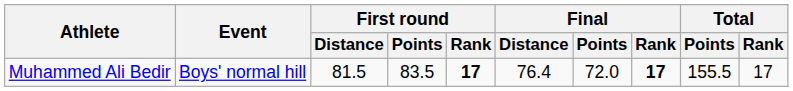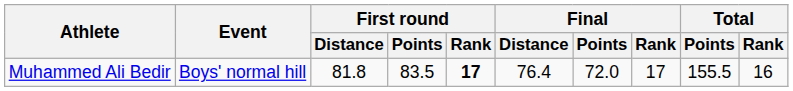 <table class="wikitable" style="font-size:90%">
 <tr>
 <th rowspan=2>Athlete</th>
 <th rowspan=2>Event</th>
 <th colspan=3>First round</th>
 <th colspan=3>Final</th>
 <th colspan=2>Total</th>
 </tr>
 <tr style="font-size:95%">
 <th>Distance</th>
 <th>Points</th>
 <th>Rank</th>
 <th>Distance</th>
 <th>Points</th>
 <th>Rank</th>
 <th>Points</th>
 <th>Rank</th>
 </tr>
 <tr align=center>
 <td align=left><a href='#'>Muhammed Ali Bedir</a></td>
 <td align=left><a href='#'>Boys' normal hill</a></td>
-<td>81.5</td>
+<td>81.8</td>
 <td>83.5</td>
 <td><strong>17</strong></td>
 <td>76.4</td>
 <td>72.0</td>
-<td><strong>17</strong></td>
+<td>17</td>
 <td>155.5</td>
-<td>17</td>
+<td>16</td>
 </tr>
 </table>
